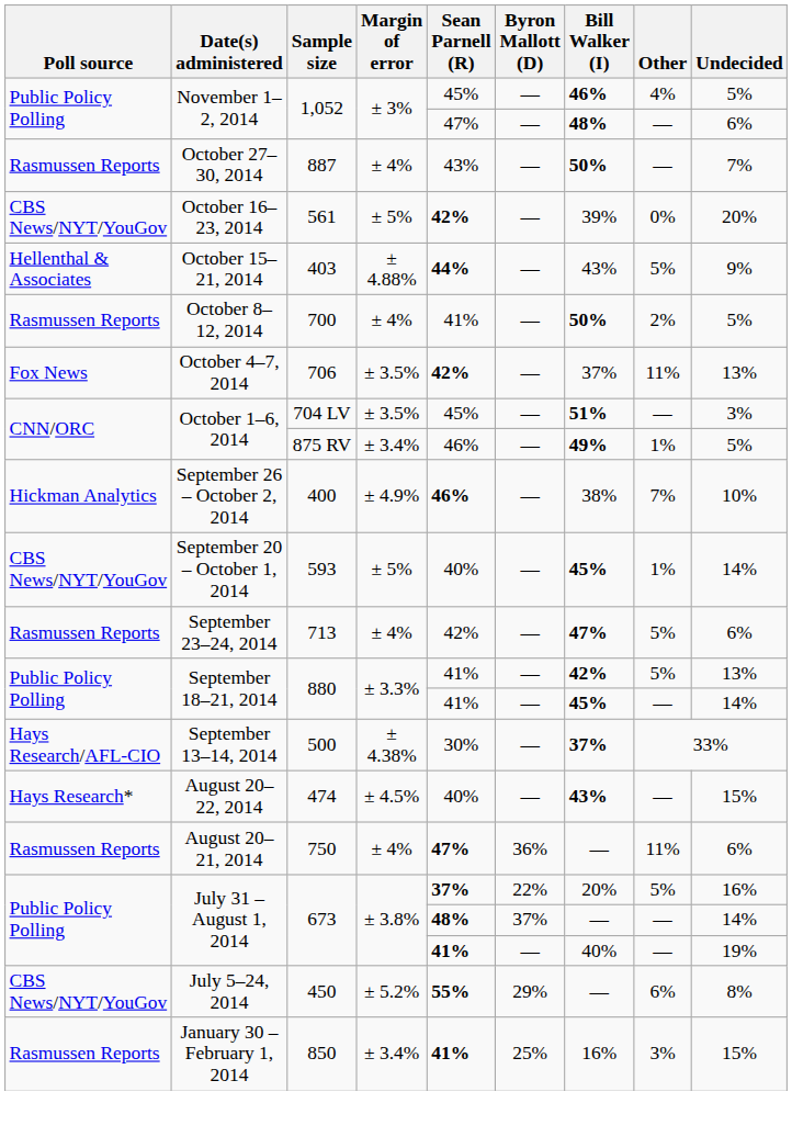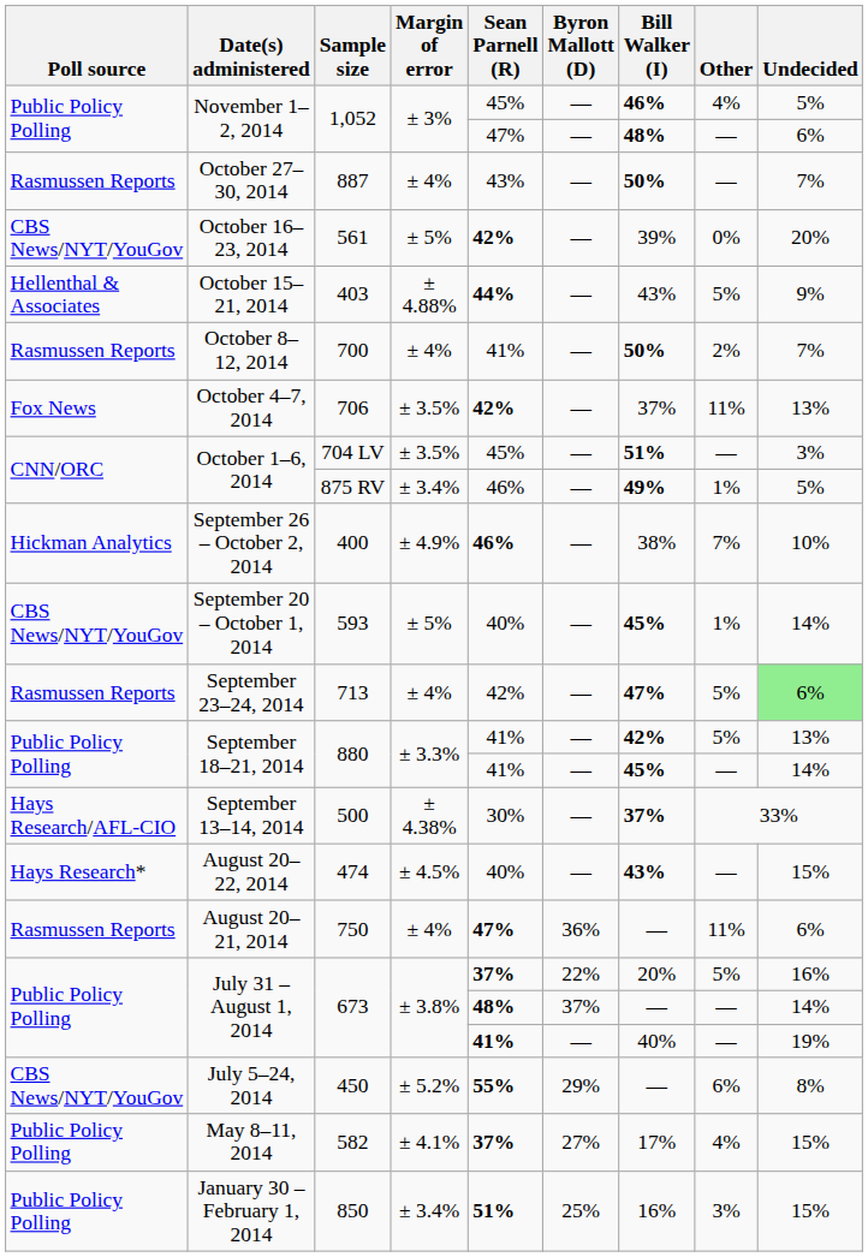 <table class="wikitable">
 <tr valign= bottom>
 <th style="width:190px;">Poll source</th>
 <th style="width:200px;">Date(s)<br>administered</th>
 <th class=small>Sample<br>size</th>
 <th>Margin of<br>error</th>
 <th style="width:100px;">Sean<br>Parnell (R)</th>
 <th style="width:100px;">Byron<br>Mallott (D)</th>
 <th style="width:100px;">Bill<br>Walker (I)</th>
 <th style="width:40px;">Other</th>
 <th style="width:40px;">Undecided</th>
 </tr>
 <tr>
 <td rowspan=2><a href='#'>Public Policy Polling</a></td>
 <td style="text-align:center;" rowspan="2">November 1–2, 2014</td>
 <td style="text-align:center;" rowspan="2">1,052</td>
 <td style="text-align:center;" rowspan="2">± 3%</td>
 <td align=center>45%</td>
 <td align=center>—</td>
 <td><strong>46%</strong></td>
 <td align=center>4%</td>
 <td align=center>5%</td>
 </tr>
 <tr>
 <td align=center>47%</td>
 <td align=center>—</td>
 <td><strong>48%</strong></td>
 <td align=center>—</td>
 <td align=center>6%</td>
 </tr>
 <tr>
 <td><a href='#'>Rasmussen Reports</a></td>
 <td align=center>October 27–30, 2014</td>
 <td align=center>887</td>
 <td align=center>± 4%</td>
 <td align=center>43%</td>
 <td align=center>—</td>
 <td><strong>50%</strong></td>
 <td align=center>—</td>
 <td align=center>7%</td>
 </tr>
 <tr>
 <td><a href='#'>CBS News</a>/<a href='#'>NYT</a>/<a href='#'>YouGov</a></td>
 <td align=center>October 16–23, 2014</td>
 <td align=center>561</td>
 <td align=center>± 5%</td>
 <td><strong>42%</strong></td>
 <td align=center>—</td>
 <td align=center>39%</td>
 <td align=center>0%</td>
 <td align=center>20%</td>
 </tr>
 <tr>
 <td><a href='#'>Hellenthal & Associates</a></td>
 <td align=center>October 15–21, 2014</td>
 <td align=center>403</td>
 <td align=center>± 4.88%</td>
 <td><strong>44%</strong></td>
 <td align=center>—</td>
 <td align=center>43%</td>
 <td align=center>5%</td>
 <td align=center>9%</td>
 </tr>
 <tr>
 <td><a href='#'>Rasmussen Reports</a></td>
 <td align=center>October 8–12, 2014</td>
 <td align=center>700</td>
 <td align=center>± 4%</td>
 <td align=center>41%</td>
 <td align=center>—</td>
 <td><strong>50%</strong></td>
 <td align=center>2%</td>
-<td align=center>5%</td>
+<td align=center>7%</td>
 </tr>
 <tr>
 <td><a href='#'>Fox News</a></td>
 <td align=center>October 4–7, 2014</td>
 <td align=center>706</td>
 <td align=center>± 3.5%</td>
 <td><strong>42%</strong></td>
 <td align=center>—</td>
 <td align=center>37%</td>
 <td align=center>11%</td>
 <td align=center>13%</td>
 </tr>
 <tr>
 <td rowspan=2><a href='#'>CNN</a>/<a href='#'>ORC</a></td>
 <td style="text-align:center;" rowspan="2">October 1–6, 2014</td>
 <td align=center>704 LV</td>
 <td align=center>± 3.5%</td>
 <td align=center>45%</td>
 <td align=center>—</td>
 <td><strong>51%</strong></td>
 <td align=center>—</td>
 <td align=center>3%</td>
 </tr>
 <tr>
 <td align=center>875 RV</td>
 <td align=center>± 3.4%</td>
 <td align=center>46%</td>
 <td align=center>—</td>
 <td><strong>49%</strong></td>
 <td align=center>1%</td>
 <td align=center>5%</td>
 </tr>
 <tr>
 <td><a href='#'>Hickman Analytics</a></td>
 <td align=center>September 26 – October 2, 2014</td>
 <td align=center>400</td>
 <td align=center>± 4.9%</td>
 <td><strong>46%</strong></td>
 <td align=center>—</td>
 <td align=center>38%</td>
 <td align=center>7%</td>
 <td align=center>10%</td>
 </tr>
 <tr>
 <td><a href='#'>CBS News</a>/<a href='#'>NYT</a>/<a href='#'>YouGov</a></td>
 <td align=center>September 20 – October 1, 2014</td>
 <td align=center>593</td>
 <td align=center>± 5%</td>
 <td align=center>40%</td>
 <td align=center>—</td>
 <td><strong>45%</strong></td>
 <td align=center>1%</td>
 <td align=center>14%</td>
 </tr>
 <tr>
 <td><a href='#'>Rasmussen Reports</a></td>
 <td align=center>September 23–24, 2014</td>
 <td align=center>713</td>
 <td align=center>± 4%</td>
 <td align=center>42%</td>
 <td align=center>—</td>
 <td><strong>47%</strong></td>
 <td align=center>5%</td>
-<td align=center>6%</td>
+<td align=center style="background: lightgreen;">6%</td>
 </tr>
 <tr>
 <td rowspan=2><a href='#'>Public Policy Polling</a></td>
 <td style="text-align:center;" rowspan="2">September 18–21, 2014</td>
 <td style="text-align:center;" rowspan="2">880</td>
 <td style="text-align:center;" rowspan="2">± 3.3%</td>
 <td align=center>41%</td>
 <td align=center>—</td>
 <td><strong>42%</strong></td>
 <td align=center>5%</td>
 <td align=center>13%</td>
 </tr>
 <tr>
 <td align=center>41%</td>
 <td align=center>—</td>
 <td><strong>45%</strong></td>
 <td align=center>—</td>
 <td align=center>14%</td>
 </tr>
 <tr>
 <td><a href='#'>Hays Research</a>/<a href='#'>AFL-CIO</a></td>
 <td align=center>September 13–14, 2014</td>
 <td align=center>500</td>
 <td align=center>± 4.38%</td>
 <td align=center>30%</td>
 <td align=center>—</td>
 <td><strong>37%</strong></td>
 <td style="text-align:center;" colspan="2">33%</td>
 </tr>
 <tr>
 <td><a href='#'>Hays Research</a>*</td>
 <td align=center>August 20–22, 2014</td>
 <td align=center>474</td>
 <td align=center>± 4.5%</td>
 <td align=center>40%</td>
 <td align=center>—</td>
 <td><strong>43%</strong></td>
 <td align=center>—</td>
 <td align=center>15%</td>
 </tr>
 <tr>
 <td><a href='#'>Rasmussen Reports</a></td>
 <td align=center>August 20–21, 2014</td>
 <td align=center>750</td>
 <td align=center>± 4%</td>
 <td><strong>47%</strong></td>
 <td align=center>36%</td>
 <td align=center>—</td>
 <td align=center>11%</td>
 <td align=center>6%</td>
 </tr>
 <tr>
 <td rowspan=3><a href='#'>Public Policy Polling</a></td>
 <td style="text-align:center;" rowspan="3">July 31 – August 1, 2014</td>
 <td style="text-align:center;" rowspan="3">673</td>
 <td style="text-align:center;" rowspan="3">± 3.8%</td>
 <td><strong>37%</strong></td>
 <td align=center>22%</td>
 <td align=center>20%</td>
 <td align=center>5%</td>
 <td align=center>16%</td>
 </tr>
 <tr>
 <td><strong>48%</strong></td>
 <td align=center>37%</td>
 <td align=center>—</td>
 <td align=center>—</td>
 <td align=center>14%</td>
 </tr>
 <tr>
 <td><strong>41%</strong></td>
 <td align=center>—</td>
 <td align=center>40%</td>
 <td align=center>—</td>
 <td align=center>19%</td>
 </tr>
 <tr>
 <td><a href='#'>CBS News</a>/<a href='#'>NYT</a>/<a href='#'>YouGov</a></td>
 <td align=center>July 5–24, 2014</td>
 <td align=center>450</td>
 <td align=center>± 5.2%</td>
 <td><strong>55%</strong></td>
 <td align=center>29%</td>
 <td align=center>—</td>
 <td align=center>6%</td>
 <td align=center>8%</td>
 </tr>
 <tr>
-<td><a href='#'>Rasmussen Reports</a></td>
+<td><a href='#'>Public Policy Polling</a></td>
+<td align=center>May 8–11, 2014</td>
+<td align=center>582</td>
+<td align=center>± 4.1%</td>
+<td><strong>37%</strong></td>
+<td align=center>27%</td>
+<td align=center>17%</td>
+<td align=center>4%</td>
+<td align=center>15%</td>
+</tr>
+<tr>
+<td><a href='#'>Public Policy Polling</a></td>
 <td align=center>January 30 – February 1, 2014</td>
 <td align=center>850</td>
 <td align=center>± 3.4%</td>
-<td><strong>41%</strong></td>
+<td><strong>51%</strong></td>
 <td align=center>25%</td>
 <td align=center>16%</td>
 <td align=center>3%</td>
 <td align=center>15%</td>
 </tr>
 </table>
